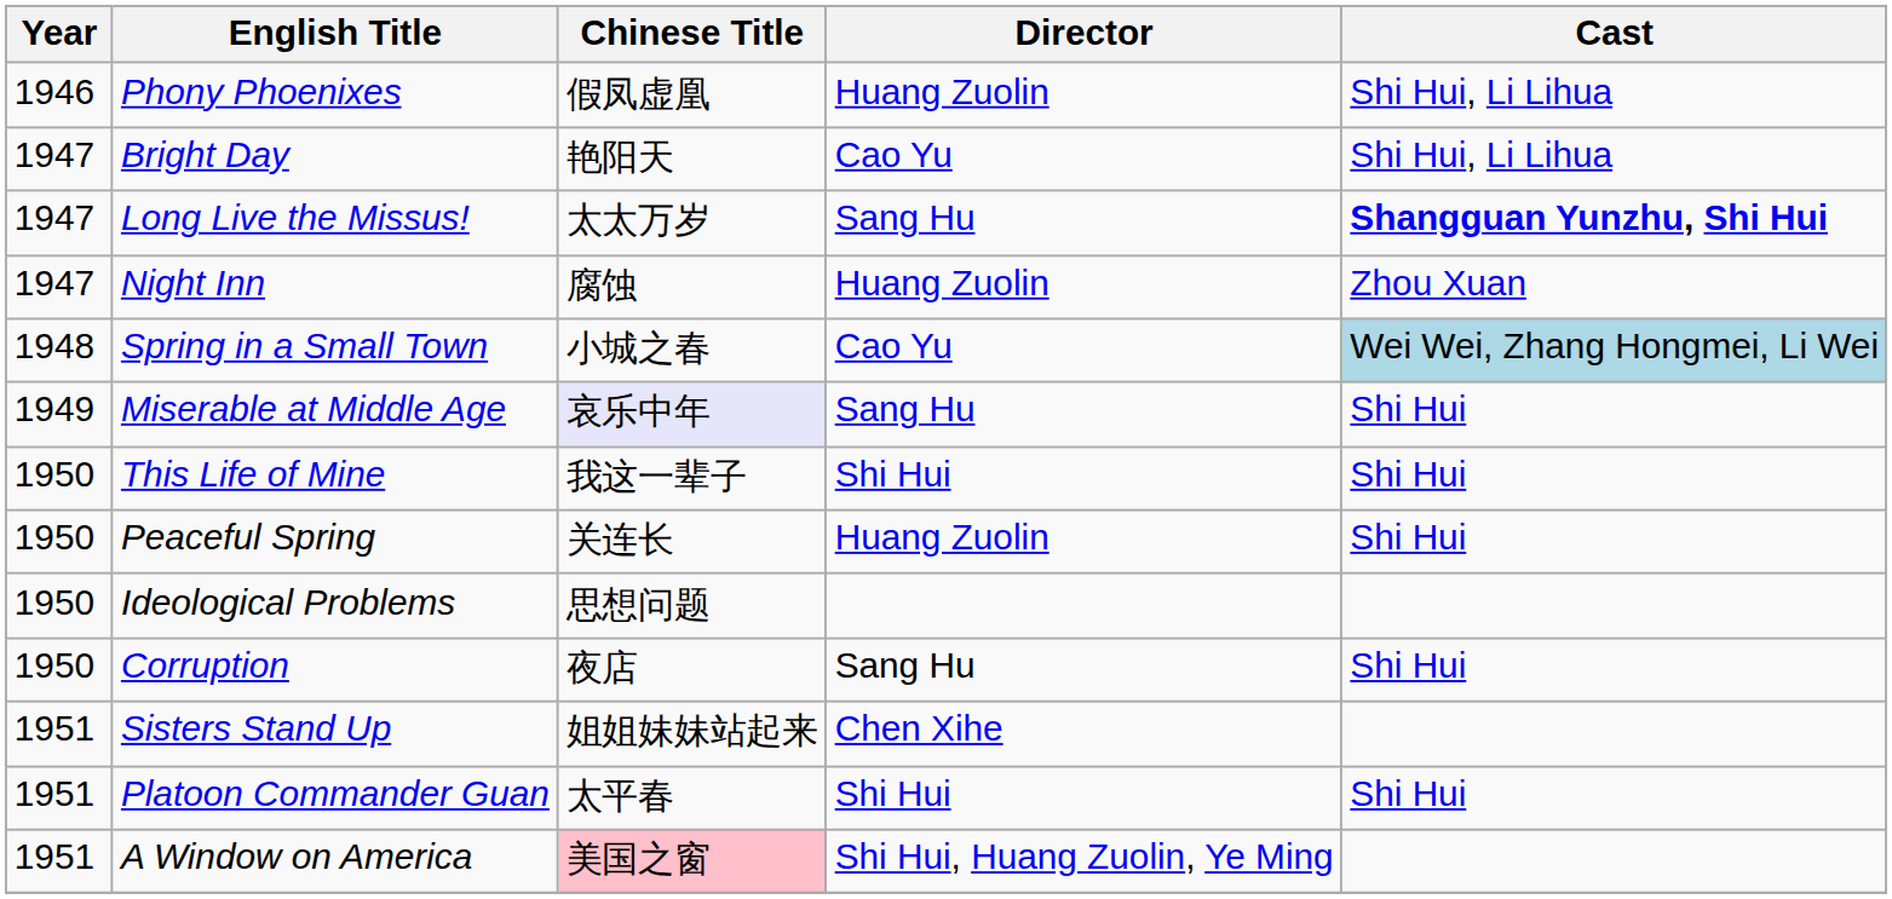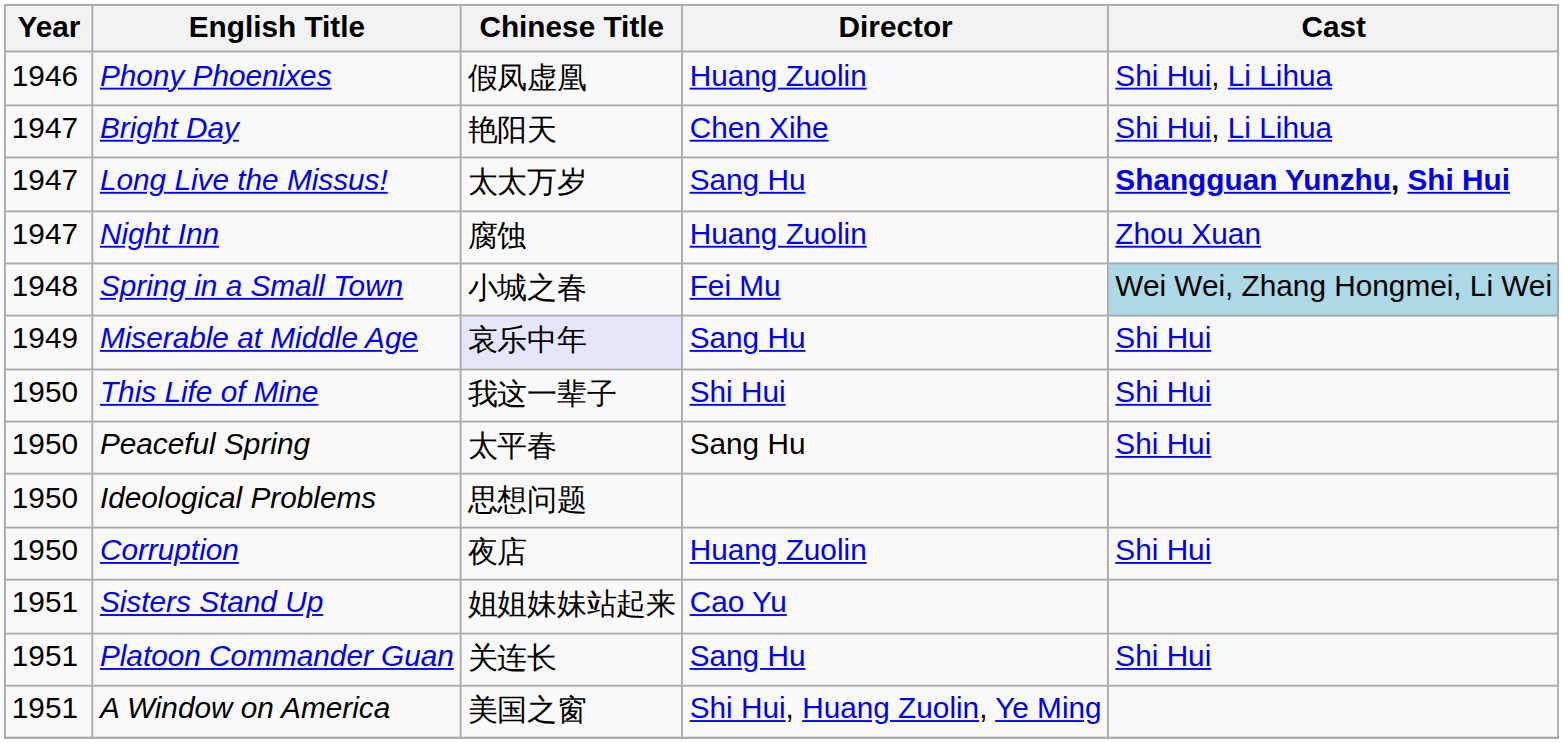 <table class="wikitable">
 <tr>
 <th align="left" valign="top" width="40">Year</th>
 <th align="left" valign="top">English Title</th>
 <th align="left" valign="top">Chinese Title</th>
 <th align="left" valign="top">Director</th>
 <th align="left" valign="top">Cast</th>
 </tr>
 <tr>
 <td align="left" valign="top">1946</td>
 <td align="left" valign="top"><em><a href='#'>Phony Phoenixes</a></em></td>
 <td align="left" valign="top">假凤虚凰</td>
 <td align="left" valign="top"><a href='#'>Huang Zuolin</a></td>
 <td align="left" valign="top"><a href='#'>Shi Hui</a>, <a href='#'>Li Lihua</a></td>
 </tr>
 <tr>
 <td align="left" valign="top">1947</td>
 <td align="left" valign="top"><em><a href='#'>Bright Day</a></em></td>
 <td align="left" valign="top">艳阳天</td>
-<td align="left" valign="top"><a href='#'>Cao Yu</a></td>
+<td align="left" valign="top"><a href='#'>Chen Xihe</a></td>
 <td align="left" valign="top"><a href='#'>Shi Hui</a>, <a href='#'>Li Lihua</a></td>
 </tr>
 <tr>
 <td align="left" valign="top">1947</td>
 <td align="left" valign="top"><em><a href='#'>Long Live the Missus!</a></em></td>
 <td align="left" valign="top">太太万岁</td>
 <td align="left" valign="top"><a href='#'>Sang Hu</a></td>
 <td align="left" valign="top"><strong><a href='#'>Shangguan Yunzhu</a>, <a href='#'>Shi Hui</a></strong></td>
 </tr>
 <tr>
 <td align="left" valign="top">1947</td>
 <td align="left" valign="top"><em><a href='#'>Night Inn</a></em></td>
 <td align="left" valign="top">腐蚀</td>
 <td align="left" valign="top"><a href='#'>Huang Zuolin</a></td>
 <td align="left" valign="top"><a href='#'>Zhou Xuan</a></td>
 </tr>
 <tr>
 <td align="left" valign="top">1948</td>
 <td align="left" valign="top"><em><a href='#'>Spring in a Small Town</a></em></td>
 <td align="left" valign="top">小城之春</td>
-<td align="left" valign="top"><a href='#'>Cao Yu</a></td>
+<td align="left" valign="top"><a href='#'>Fei Mu</a></td>
 <td align="left" valign="top" style="background: lightblue;">Wei Wei, Zhang Hongmei, Li Wei</td>
 </tr>
 <tr>
 <td align="left" valign="top">1949</td>
 <td align="left" valign="top"><em><a href='#'>Miserable at Middle Age</a></em></td>
 <td align="left" valign="top" style="background: lavender;">哀乐中年</td>
 <td align="left" valign="top"><a href='#'>Sang Hu</a></td>
 <td align="left" valign="top"><a href='#'>Shi Hui</a></td>
 </tr>
 <tr>
 <td align="left" valign="top">1950</td>
 <td align="left" valign="top"><em><a href='#'>This Life of Mine</a></em></td>
 <td align="left" valign="top">我这一辈子</td>
 <td align="left" valign="top"><a href='#'>Shi Hui</a></td>
 <td align="left" valign="top"><a href='#'>Shi Hui</a></td>
 </tr>
 <tr>
 <td align="left" valign="top">1950</td>
 <td align="left" valign="top"><em>Peaceful Spring</em></td>
-<td align="left" valign="top">关连长</td>
-<td align="left" valign="top"><a href='#'>Huang Zuolin</a></td>
+<td align="left" valign="top">太平春</td>
+<td align="left" valign="top">Sang Hu</td>
 <td align="left" valign="top"><a href='#'>Shi Hui</a></td>
 </tr>
 <tr>
 <td align="left" valign="top">1950</td>
 <td align="left" valign="top"><em>Ideological Problems</em></td>
 <td align="left" valign="top">思想问题</td>
 <td align="left" valign="top"></td>
 <td align="left" valign="top"></td>
 </tr>
 <tr>
 <td align="left" valign="top">1950</td>
 <td align="left" valign="top"><em><a href='#'>Corruption</a></em></td>
 <td align="left" valign="top">夜店</td>
-<td align="left" valign="top">Sang Hu</td>
+<td align="left" valign="top"><a href='#'>Huang Zuolin</a></td>
 <td align="left" valign="top"><a href='#'>Shi Hui</a></td>
 </tr>
 <tr>
 <td align="left" valign="top">1951</td>
 <td align="left" valign="top"><em><a href='#'>Sisters Stand Up</a></em></td>
 <td align="left" valign="top">姐姐妹妹站起来</td>
-<td align="left" valign="top"><a href='#'>Chen Xihe</a></td>
+<td align="left" valign="top"><a href='#'>Cao Yu</a></td>
 <td align="left" valign="top"></td>
 </tr>
 <tr>
 <td align="left" valign="top">1951</td>
 <td align="left" valign="top"><em><a href='#'>Platoon Commander Guan</a></em></td>
-<td align="left" valign="top">太平春</td>
-<td align="left" valign="top"><a href='#'>Shi Hui</a></td>
+<td align="left" valign="top">关连长</td>
+<td align="left" valign="top"><a href='#'>Sang Hu</a></td>
 <td align="left" valign="top"><a href='#'>Shi Hui</a></td>
 </tr>
 <tr>
 <td align="left" valign="top">1951</td>
 <td align="left" valign="top"><em>A Window on America</em></td>
-<td align="left" valign="top" style="background: pink;">美国之窗</td>
+<td align="left" valign="top">美国之窗</td>
 <td align="left" valign="top"><a href='#'>Shi Hui</a>, <a href='#'>Huang Zuolin</a>, <a href='#'>Ye Ming</a></td>
 <td align="left" valign="top"></td>
 </tr>
 <tr>
 </tr>
 </table>
